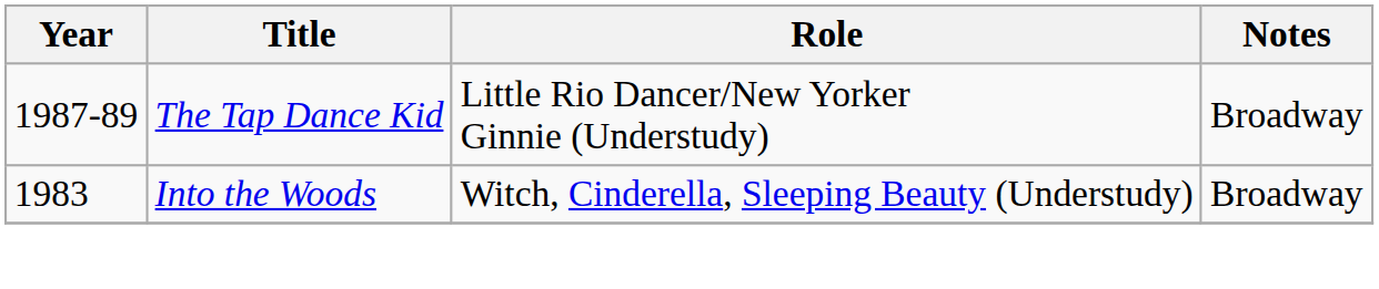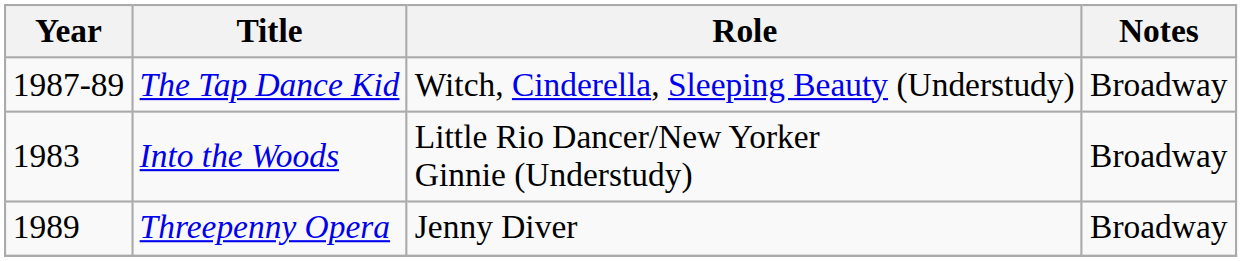 <table class="wikitable sortable">
 <tr>
 <th>Year</th>
 <th>Title</th>
 <th>Role</th>
 <th class="unsortable">Notes</th>
 </tr>
 <tr>
 <td>1987-89</td>
 <td><em><a href='#'>The Tap Dance Kid</a></em></td>
-<td>Little Rio Dancer/New Yorker<br>Ginnie (Understudy)</td>
+<td>Witch, <a href='#'>Cinderella</a>, <a href='#'>Sleeping Beauty</a> (Understudy)</td>
 <td>Broadway</td>
 </tr>
 <tr>
 <td>1983</td>
 <td><em><a href='#'>Into the Woods</a></em></td>
-<td>Witch, <a href='#'>Cinderella</a>, <a href='#'>Sleeping Beauty</a> (Understudy)</td>
+<td>Little Rio Dancer/New Yorker<br>Ginnie (Understudy)</td>
+<td>Broadway</td>
+</tr>
+<tr>
+<td>1989</td>
+<td><em><a href='#'>Threepenny Opera</a></em></td>
+<td>Jenny Diver</td>
 <td>Broadway</td>
 </tr>
 <tr>
 </tr>
 </table>
